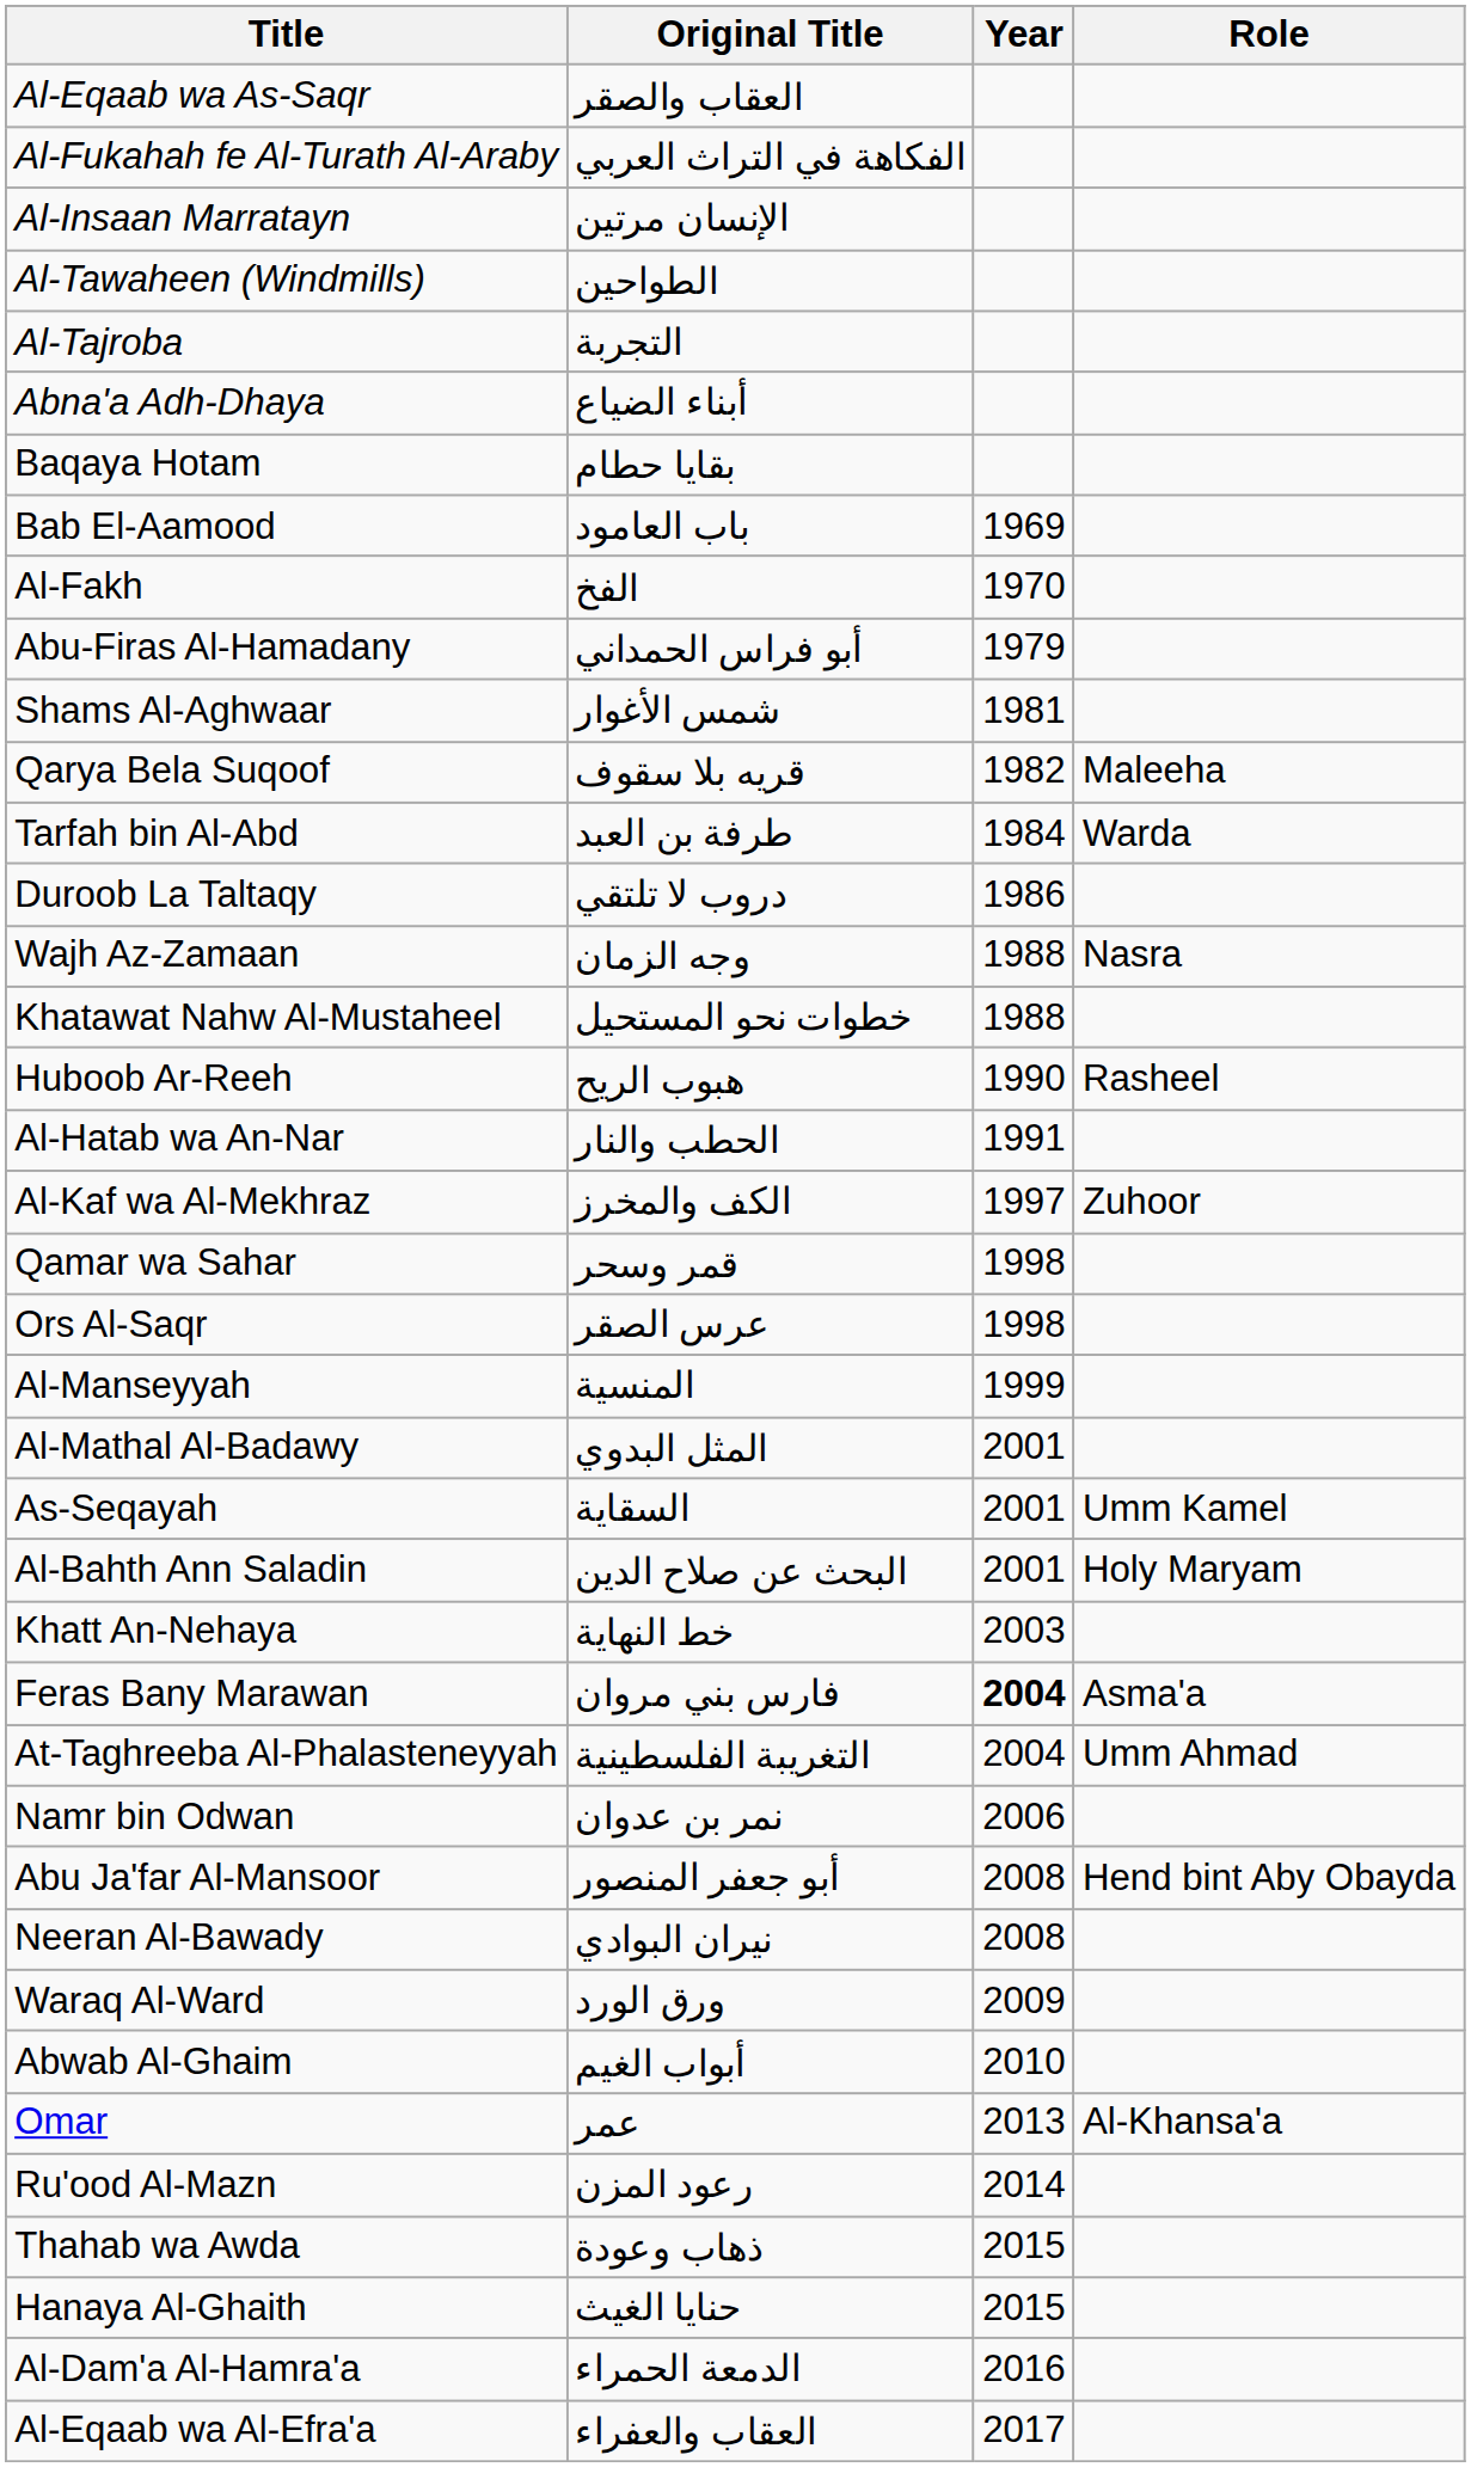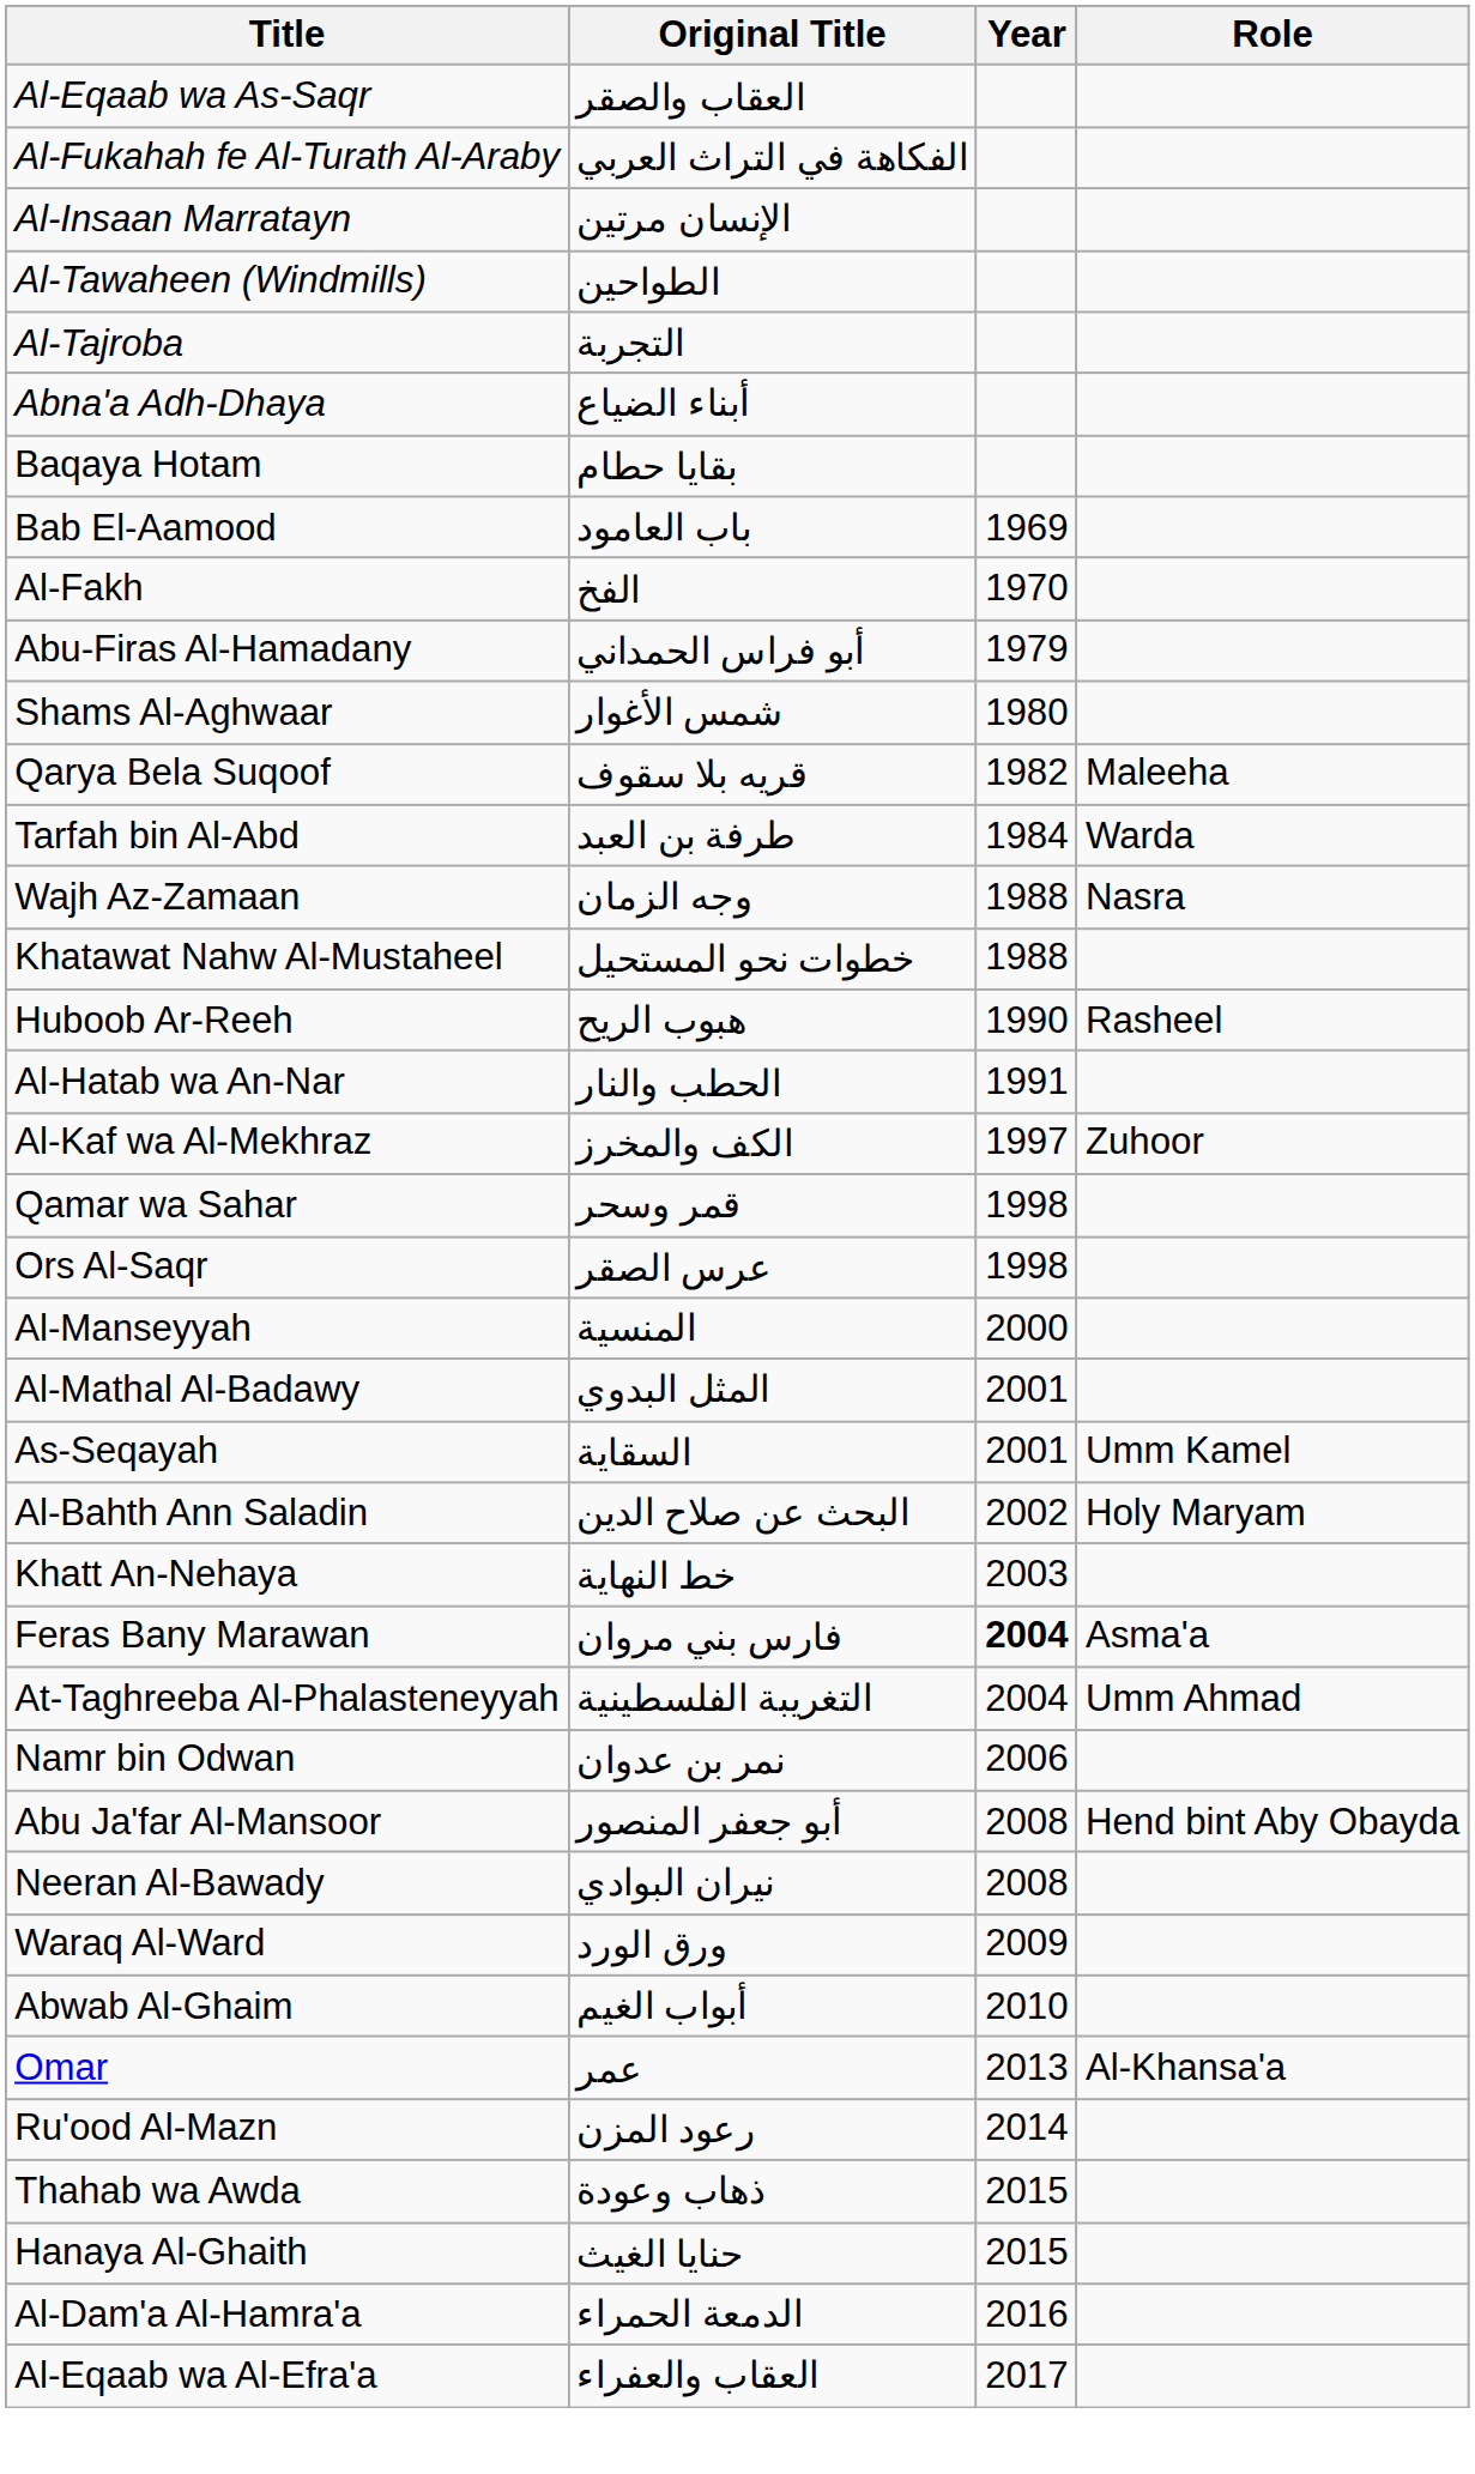 <table class="wikitable">
 <tr>
 <th>Title</th>
 <th>Original Title</th>
 <th>Year</th>
 <th>Role</th>
 </tr>
 <tr>
 <td><em>Al-Eqaab wa As-Saqr</em></td>
 <td>العقاب والصقر</td>
 <td></td>
 <td></td>
 </tr>
 <tr>
 <td><em>Al-Fukahah fe Al-Turath Al-Araby</em></td>
 <td>الفكاهة في التراث العربي</td>
 <td></td>
 <td></td>
 </tr>
 <tr>
 <td><em>Al-Insaan Marratayn</em></td>
 <td>الإنسان مرتين</td>
 <td></td>
 <td></td>
 </tr>
 <tr>
 <td><em>Al-Tawaheen (Windmills)</em></td>
 <td>الطواحين</td>
 <td></td>
 <td></td>
 </tr>
 <tr>
 <td><em>Al-Tajroba</em></td>
 <td>التجربة</td>
 <td></td>
 <td></td>
 </tr>
 <tr>
 <td><em>Abna'a Adh-Dhaya<strong></td>
 <td>أبناء الضياع</td>
 <td></td>
 <td></td>
 </tr>
 <tr>
 <td></em>Baqaya Hotam<em></td>
 <td>بقايا حطام</td>
 <td></td>
 <td></td>
 </tr>
 <tr>
 <td></em>Bab El-Aamood<em></td>
 <td>باب العامود</td>
 <td>1969</td>
 <td></td>
 </tr>
 <tr>
 <td></em>Al-Fakh<em></td>
 <td>الفخ</td>
 <td>1970</td>
 <td></td>
 </tr>
 <tr>
 <td></em>Abu-Firas Al-Hamadany<em></td>
 <td>أبو فراس الحمداني</td>
 <td>1979</td>
 <td></td>
 </tr>
 <tr>
 <td></em>Shams Al-Aghwaar<em></td>
 <td>شمس الأغوار</td>
-<td>1981</td>
+<td>1980</td>
 <td></td>
 </tr>
 <tr>
 <td></em>Qarya Bela Suqoof<em></td>
 <td>قريه بلا سقوف</td>
 <td>1982</td>
 <td>Maleeha</td>
 </tr>
 <tr>
 <td></em>Tarfah bin Al-Abd<em></td>
 <td>طرفة بن العبد</td>
 <td>1984</td>
 <td>Warda</td>
-</tr>
-<tr>
-<td></em>Duroob La Taltaqy<em></td>
-<td>دروب لا تلتقي</td>
-<td>1986</td>
-<td></td>
 </tr>
 <tr>
 <td></em>Wajh Az-Zamaan<em></td>
 <td>وجه الزمان</td>
 <td>1988</td>
 <td>Nasra</td>
 </tr>
 <tr>
 <td></em>Khatawat Nahw Al-Mustaheel<em></td>
 <td>خطوات نحو المستحيل</td>
 <td>1988</td>
 <td></td>
 </tr>
 <tr>
 <td></em>Huboob Ar-Reeh<em></td>
 <td>هبوب الريح</td>
 <td>1990</td>
 <td>Rasheel</td>
 </tr>
 <tr>
 <td></em>Al-Hatab wa An-Nar<em></td>
 <td>الحطب والنار</td>
 <td>1991</td>
 <td></td>
 </tr>
 <tr>
 <td></em>Al-Kaf wa Al-Mekhraz<em></td>
 <td>الكف والمخرز</td>
 <td>1997</td>
 <td>Zuhoor</td>
 </tr>
 <tr>
 <td></em>Qamar wa Sahar<em></td>
 <td>قمر وسحر</td>
 <td>1998</td>
 <td></td>
 </tr>
 <tr>
 <td></em>Ors Al-Saqr<em></td>
 <td>عرس الصقر</td>
 <td>1998</td>
 <td></td>
 </tr>
 <tr>
 <td></em>Al-Manseyyah<em></td>
 <td>المنسية</td>
-<td>1999</td>
+<td>2000</td>
 <td></td>
 </tr>
 <tr>
 <td></em>Al-Mathal Al-Badawy<em></td>
 <td>المثل البدوي</td>
 <td>2001</td>
 <td></td>
 </tr>
 <tr>
 <td></em>As-Seqayah<em></td>
 <td>السقاية</td>
 <td>2001</td>
 <td>Umm Kamel</td>
 </tr>
 <tr>
 <td></em>Al-Bahth Ann Saladin<em></td>
 <td>البحث عن صلاح الدين</td>
-<td>2001</td>
+<td>2002</td>
 <td>Holy Maryam</td>
 </tr>
 <tr>
 <td></em>Khatt An-Nehaya<em></td>
 <td>خط النهاية</td>
 <td>2003</td>
 <td></td>
 </tr>
 <tr>
 <td></em>Feras Bany Marawan<em></td>
 <td>فارس بني مروان</td>
 <td><strong>2004</strong></td>
 <td>Asma'a</td>
 </tr>
 <tr>
 <td></em>At-Taghreeba Al-Phalasteneyyah<em></td>
 <td>التغريبة الفلسطينية</td>
 <td>2004</td>
 <td>Umm Ahmad</td>
 </tr>
 <tr>
 <td></em>Namr bin Odwan<em></td>
 <td>نمر بن عدوان</td>
 <td>2006</td>
 <td></td>
 </tr>
 <tr>
 <td></em>Abu Ja'far Al-Mansoor<em></td>
 <td>أبو جعفر المنصور</td>
 <td>2008</td>
 <td>Hend bint Aby Obayda</td>
 </tr>
 <tr>
 <td></em>Neeran Al-Bawady<em></td>
 <td>نيران البوادي</td>
 <td>2008</td>
 <td></td>
 </tr>
 <tr>
 <td></em>Waraq Al-Ward<em></td>
 <td>ورق الورد</td>
 <td>2009</td>
 <td></td>
 </tr>
 <tr>
 <td></em>Abwab Al-Ghaim<em></td>
 <td>أبواب الغيم</td>
 <td>2010</td>
 <td></td>
 </tr>
 <tr>
 <td><a href='#'></em>Omar<em></a></td>
 <td>عمر</td>
 <td>2013</td>
 <td>Al-Khansa'a</td>
 </tr>
 <tr>
 <td></em>Ru'ood Al-Mazn<em></td>
 <td>رعود المزن</td>
 <td>2014</td>
 <td></td>
 </tr>
 <tr>
 <td></em>Thahab wa Awda<em></td>
 <td>ذهاب وعودة</td>
 <td>2015</td>
 <td></td>
 </tr>
 <tr>
 <td></em>Hanaya Al-Ghaith<em></td>
 <td>حنايا الغيث</td>
 <td>2015</td>
 <td></td>
 </tr>
 <tr>
 <td></em>Al-Dam'a Al-Hamra'a<em></td>
 <td>الدمعة الحمراء</td>
 <td>2016</td>
 <td></td>
 </tr>
 <tr>
 <td></em>Al-Eqaab wa Al-Efra'a<em></td>
 <td>العقاب والعفراء</td>
 <td>2017</td>
 <td></td>
 </tr>
 </table>
